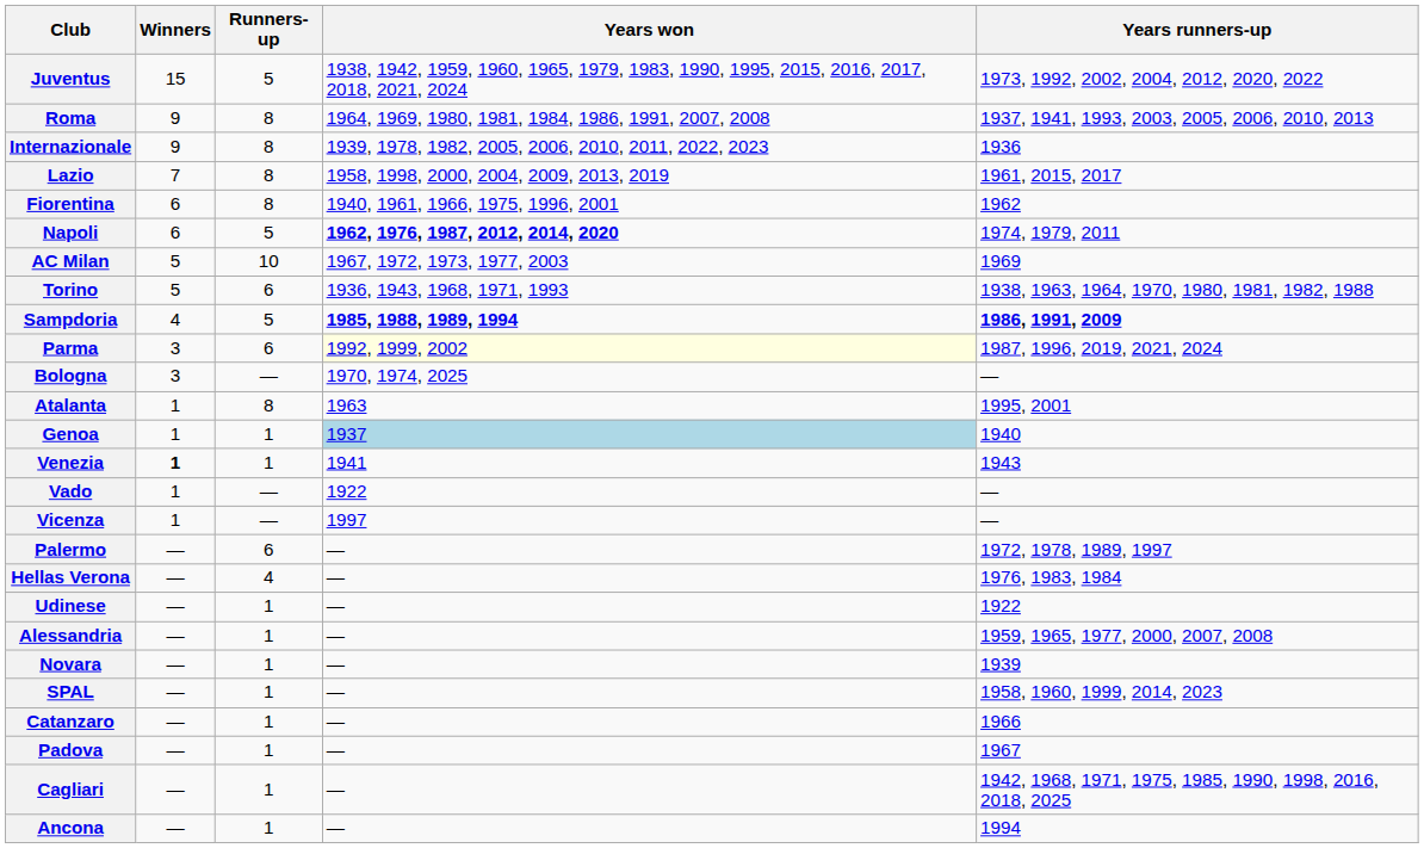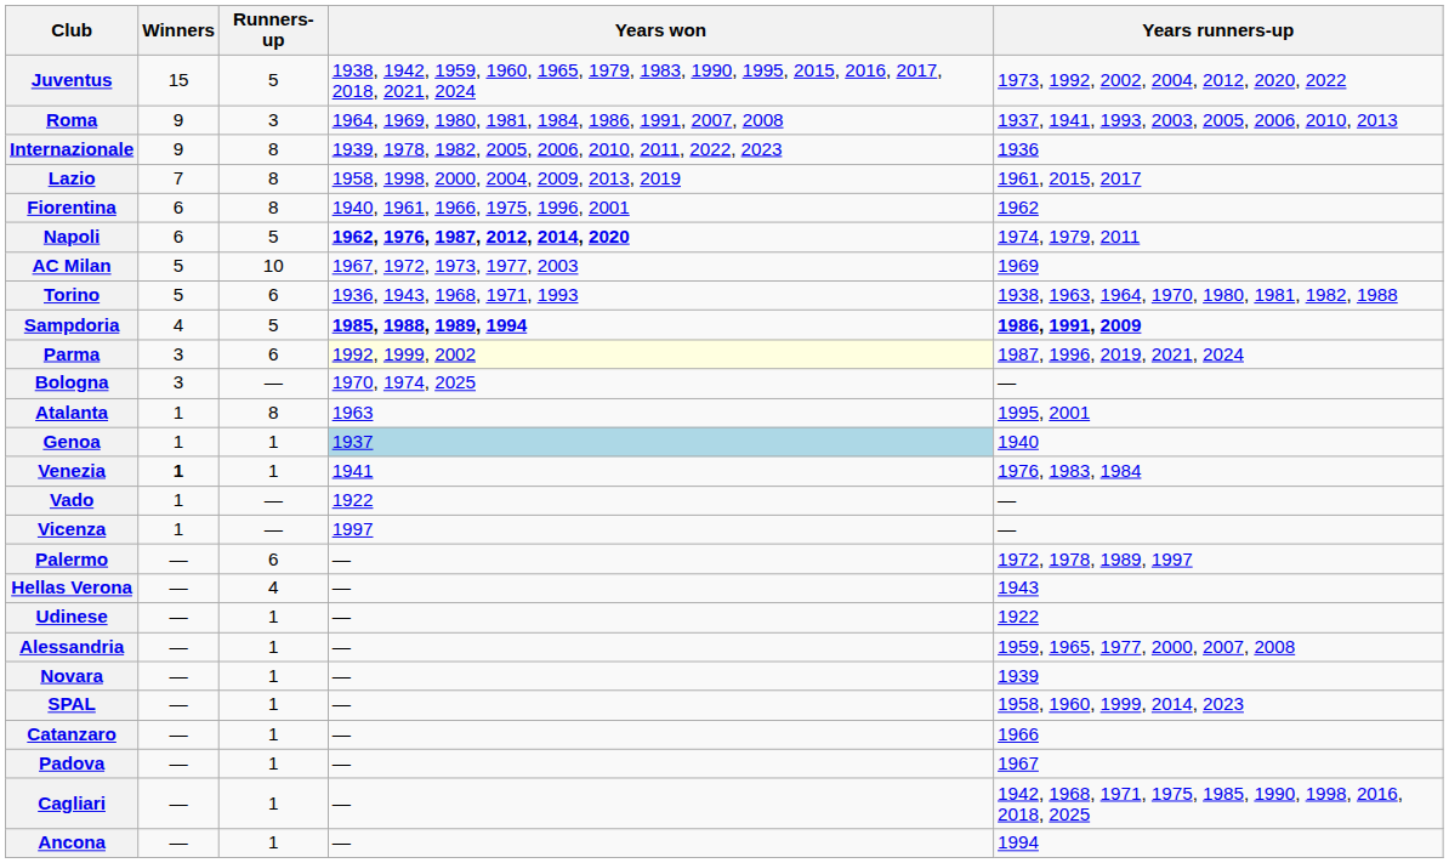 <table class="wikitable sortable plainrowheaders">
 <tr>
 <th scope="col">Club</th>
 <th scope="col">Winners</th>
 <th scope="col">Runners-up</th>
 <th scope="col" class="unsortable">Years won</th>
 <th scope="col" class="unsortable">Years runners-up</th>
 </tr>
 <tr>
 <th scope="row"><a href='#'>Juventus</a></th>
 <td style="text-align: center;">15</td>
 <td style="text-align: center;">5</td>
 <td><a href='#'>1938</a>, <a href='#'>1942</a>, <a href='#'>1959</a>, <a href='#'>1960</a>, <a href='#'>1965</a>, <a href='#'>1979</a>, <a href='#'>1983</a>, <a href='#'>1990</a>, <a href='#'>1995</a>, <a href='#'>2015</a>, <a href='#'>2016</a>, <a href='#'>2017</a>, <a href='#'>2018</a>, <a href='#'>2021</a>, <a href='#'>2024</a></td>
 <td><a href='#'>1973</a>, <a href='#'>1992</a>, <a href='#'>2002</a>, <a href='#'>2004</a>, <a href='#'>2012</a>, <a href='#'>2020</a>, <a href='#'>2022</a></td>
 </tr>
 <tr>
 <th scope="row"><a href='#'>Roma</a></th>
 <td style="text-align: center;">9</td>
-<td style="text-align: center;">8</td>
+<td style="text-align: center;">3</td>
 <td><a href='#'>1964</a>, <a href='#'>1969</a>, <a href='#'>1980</a>, <a href='#'>1981</a>, <a href='#'>1984</a>, <a href='#'>1986</a>, <a href='#'>1991</a>, <a href='#'>2007</a>, <a href='#'>2008</a></td>
 <td><a href='#'>1937</a>, <a href='#'>1941</a>, <a href='#'>1993</a>, <a href='#'>2003</a>, <a href='#'>2005</a>, <a href='#'>2006</a>, <a href='#'>2010</a>, <a href='#'>2013</a></td>
 </tr>
 <tr>
 <th scope="row"><a href='#'>Internazionale</a></th>
 <td style="text-align: center;">9</td>
 <td style="text-align: center;">8</td>
 <td><a href='#'>1939</a>, <a href='#'>1978</a>, <a href='#'>1982</a>, <a href='#'>2005</a>, <a href='#'>2006</a>, <a href='#'>2010</a>, <a href='#'>2011</a>, <a href='#'>2022</a>, <a href='#'>2023</a></td>
 <td><a href='#'>1936</a></td>
 </tr>
 <tr>
 <th scope="row"><a href='#'>Lazio</a></th>
 <td style="text-align: center;">7</td>
 <td style="text-align: center;">8</td>
 <td><a href='#'>1958</a>, <a href='#'>1998</a>, <a href='#'>2000</a>, <a href='#'>2004</a>, <a href='#'>2009</a>, <a href='#'>2013</a>, <a href='#'>2019</a></td>
 <td><a href='#'>1961</a>, <a href='#'>2015</a>, <a href='#'>2017</a></td>
 </tr>
 <tr>
 <th scope="row"><a href='#'>Fiorentina</a></th>
 <td style="text-align: center;">6</td>
 <td style="text-align: center;">8</td>
 <td><a href='#'>1940</a>, <a href='#'>1961</a>, <a href='#'>1966</a>, <a href='#'>1975</a>, <a href='#'>1996</a>, <a href='#'>2001</a></td>
 <td><a href='#'>1962</a></td>
 </tr>
 <tr>
 <th scope="row"><a href='#'>Napoli</a></th>
 <td style="text-align: center;">6</td>
 <td style="text-align: center;">5</td>
 <td><strong><a href='#'>1962</a>, <a href='#'>1976</a>, <a href='#'>1987</a>, <a href='#'>2012</a>, <a href='#'>2014</a>, <a href='#'>2020</a></strong></td>
 <td><a href='#'>1974</a>, <a href='#'>1979</a>, <a href='#'>2011</a></td>
 </tr>
 <tr>
 <th scope="row"><a href='#'>AC Milan</a></th>
 <td style="text-align: center;">5</td>
 <td style="text-align: center;">10</td>
 <td><a href='#'>1967</a>, <a href='#'>1972</a>, <a href='#'>1973</a>, <a href='#'>1977</a>, <a href='#'>2003</a></td>
 <td><a href='#'>1969</a></td>
 </tr>
 <tr>
 <th scope="row"><a href='#'>Torino</a></th>
 <td style="text-align: center;">5</td>
 <td style="text-align: center;">6</td>
 <td><a href='#'>1936</a>, <a href='#'>1943</a>, <a href='#'>1968</a>, <a href='#'>1971</a>, <a href='#'>1993</a></td>
 <td><a href='#'>1938</a>, <a href='#'>1963</a>, <a href='#'>1964</a>, <a href='#'>1970</a>, <a href='#'>1980</a>, <a href='#'>1981</a>, <a href='#'>1982</a>, <a href='#'>1988</a></td>
 </tr>
 <tr>
 <th scope="row"><a href='#'>Sampdoria</a></th>
 <td style="text-align: center;">4</td>
 <td style="text-align: center;">5</td>
 <td><strong><a href='#'>1985</a>, <a href='#'>1988</a>, <a href='#'>1989</a>, <a href='#'>1994</a></strong></td>
 <td><strong><a href='#'>1986</a>, <a href='#'>1991</a>, <a href='#'>2009</a></strong></td>
 </tr>
 <tr>
 <th scope="row"><a href='#'>Parma</a></th>
 <td style="text-align: center;">3</td>
 <td style="text-align: center;">6</td>
 <td style="background: lightyellow;"><a href='#'>1992</a>, <a href='#'>1999</a>, <a href='#'>2002</a></td>
 <td><a href='#'>1987</a>, <a href='#'>1996</a>, <a href='#'>2019</a>, <a href='#'>2021</a>, <a href='#'>2024</a></td>
 </tr>
 <tr>
 <th scope="row"><a href='#'>Bologna</a></th>
 <td style="text-align: center;">3</td>
 <td style="text-align: center;">—</td>
 <td><a href='#'>1970</a>, <a href='#'>1974</a>, <a href='#'>2025</a></td>
 <td>—</td>
 </tr>
 <tr>
 <th scope="row"><a href='#'>Atalanta</a></th>
 <td style="text-align: center;">1</td>
 <td style="text-align: center;">8</td>
 <td><a href='#'>1963</a></td>
 <td><a href='#'>1995</a>, <a href='#'>2001</a></td>
 </tr>
 <tr>
 <th scope="row"><a href='#'>Genoa</a></th>
 <td style="text-align: center;">1</td>
 <td style="text-align: center;">1</td>
 <td style="background: lightblue;"><a href='#'>1937</a></td>
 <td><a href='#'>1940</a></td>
 </tr>
 <tr>
 <th scope="row"><a href='#'>Venezia</a></th>
 <td style="text-align: center;"><strong>1</strong></td>
 <td style="text-align: center;">1</td>
 <td><a href='#'>1941</a></td>
-<td><a href='#'>1943</a></td>
+<td><a href='#'>1976</a>, <a href='#'>1983</a>, <a href='#'>1984</a></td>
 </tr>
 <tr>
 <th scope="row"><a href='#'>Vado</a></th>
 <td style="text-align: center;">1</td>
 <td style="text-align: center;">—</td>
 <td><a href='#'>1922</a></td>
 <td>—</td>
 </tr>
 <tr>
 <th scope="row"><a href='#'>Vicenza</a></th>
 <td style="text-align: center;">1</td>
 <td style="text-align: center;">—</td>
 <td><a href='#'>1997</a></td>
 <td>—</td>
 </tr>
 <tr>
 <th scope="row"><a href='#'>Palermo</a></th>
 <td style="text-align: center;">—</td>
 <td style="text-align: center;">6</td>
 <td>—</td>
 <td><a href='#'>1972</a>, <a href='#'>1978</a>, <a href='#'>1989</a>, <a href='#'>1997</a></td>
 </tr>
 <tr>
 <th scope="row"><a href='#'>Hellas Verona</a></th>
 <td style="text-align: center;">—</td>
 <td style="text-align: center;">4</td>
 <td>—</td>
-<td><a href='#'>1976</a>, <a href='#'>1983</a>, <a href='#'>1984</a></td>
+<td><a href='#'>1943</a></td>
 </tr>
 <tr>
 <th scope="row"><a href='#'>Udinese</a></th>
 <td style="text-align: center;">—</td>
 <td style="text-align: center;">1</td>
 <td>—</td>
 <td><a href='#'>1922</a></td>
 </tr>
 <tr>
 <th scope="row"><a href='#'>Alessandria</a></th>
 <td style="text-align: center;">—</td>
 <td style="text-align: center;">1</td>
 <td>—</td>
 <td><a href='#'>1959</a>, <a href='#'>1965</a>, <a href='#'>1977</a>, <a href='#'>2000</a>, <a href='#'>2007</a>, <a href='#'>2008</a></td>
 </tr>
 <tr>
 <th scope="row"><a href='#'>Novara</a></th>
 <td style="text-align: center;">—</td>
 <td style="text-align: center;">1</td>
 <td>—</td>
 <td><a href='#'>1939</a></td>
 </tr>
 <tr>
 <th scope="row"><a href='#'>SPAL</a></th>
 <td style="text-align: center;">—</td>
 <td style="text-align: center;">1</td>
 <td>—</td>
 <td><a href='#'>1958</a>, <a href='#'>1960</a>, <a href='#'>1999</a>, <a href='#'>2014</a>, <a href='#'>2023</a></td>
 </tr>
 <tr>
 <th scope="row"><a href='#'>Catanzaro</a></th>
 <td style="text-align: center;">—</td>
 <td style="text-align: center;">1</td>
 <td>—</td>
 <td><a href='#'>1966</a></td>
 </tr>
 <tr>
 <th scope="row"><a href='#'>Padova</a></th>
 <td style="text-align: center;">—</td>
 <td style="text-align: center;">1</td>
 <td>—</td>
 <td><a href='#'>1967</a></td>
 </tr>
 <tr>
 <th scope="row"><a href='#'>Cagliari</a></th>
 <td style="text-align: center;">—</td>
 <td style="text-align: center;">1</td>
 <td>—</td>
 <td><a href='#'>1942</a>, <a href='#'>1968</a>, <a href='#'>1971</a>, <a href='#'>1975</a>, <a href='#'>1985</a>, <a href='#'>1990</a>, <a href='#'>1998</a>, <a href='#'>2016</a>, <a href='#'>2018</a>, <a href='#'>2025</a></td>
 </tr>
 <tr>
 <th scope="row"><a href='#'>Ancona</a></th>
 <td style="text-align: center;">—</td>
 <td style="text-align: center;">1</td>
 <td>—</td>
 <td><a href='#'>1994</a></td>
 </tr>
 </table>
